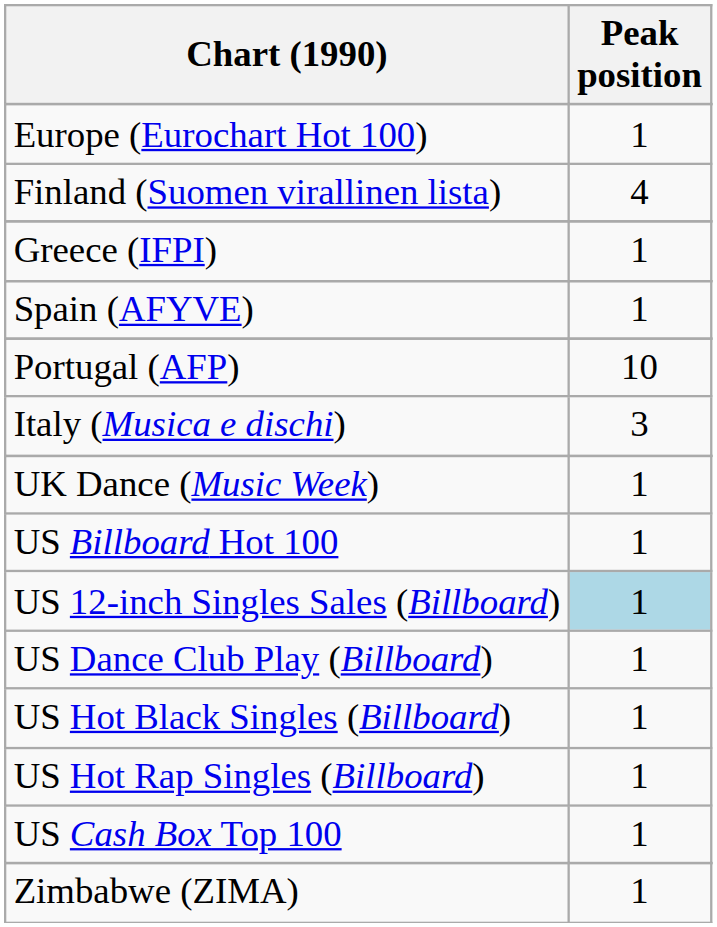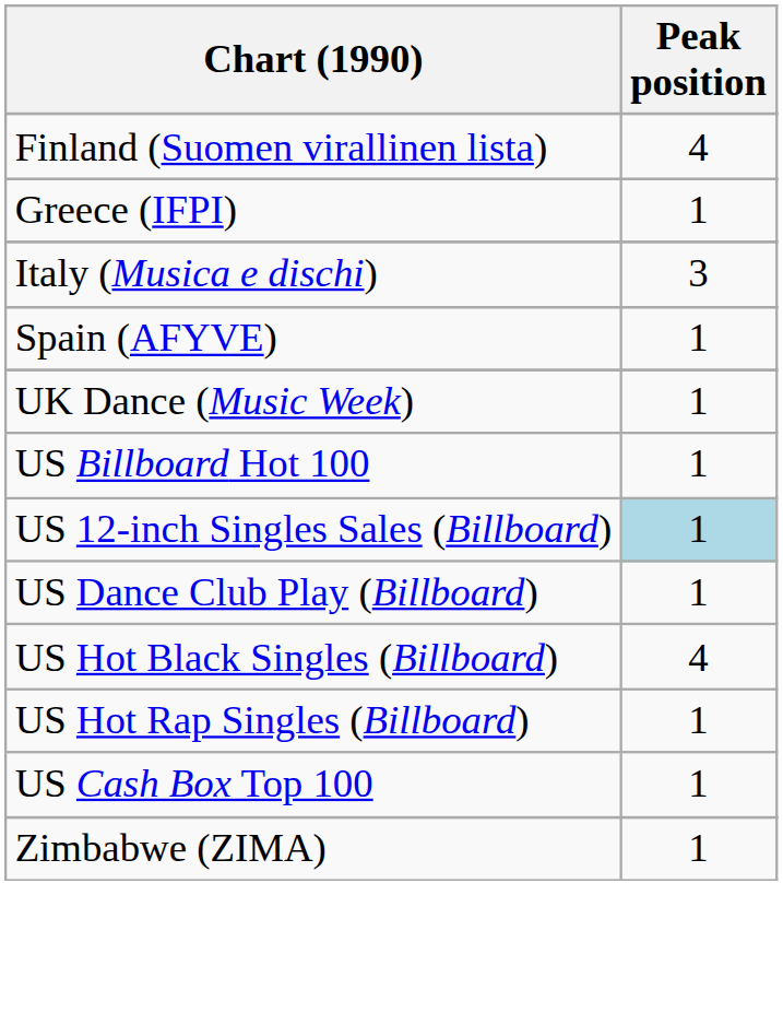 <table class="wikitable sortable">
 <tr>
 <th>Chart (1990)</th>
 <th>Peak<br>position</th>
 </tr>
 <tr>
 </tr>
 <tr>
 </tr>
 <tr>
 </tr>
 <tr>
 </tr>
 <tr>
 </tr>
 <tr>
-<td>Europe (<a href='#'>Eurochart Hot 100</a>)</td>
-<td align="center">1</td>
-</tr>
-<tr>
 <td>Finland (<a href='#'>Suomen virallinen lista</a>)</td>
 <td align="center">4</td>
 </tr>
 <tr>
 </tr>
 <tr>
 <td>Greece (<a href='#'>IFPI</a>)</td>
 <td align="center">1</td>
 </tr>
 <tr>
 </tr>
 <tr>
-<td>Spain (<a href='#'>AFYVE</a>)</td>
-<td align="center">1</td>
+<td>Italy (<em><a href='#'>Musica e dischi</a></em>)</td>
+<td align="center">3</td>
 </tr>
 <tr>
 </tr>
 <tr>
 </tr>
 <tr>
 </tr>
 <tr>
 </tr>
 <tr>
-<td>Portugal (<a href='#'>AFP</a>)</td>
-<td align="center">10</td>
-</tr>
-<tr>
-<td>Italy (<em><a href='#'>Musica e dischi</a></em>)</td>
-<td align="center">3</td>
+<td>Spain (<a href='#'>AFYVE</a>)</td>
+<td align="center">1</td>
 </tr>
 <tr>
 </tr>
 <tr>
 </tr>
 <tr>
 </tr>
 <tr>
 <td>UK Dance (<em><a href='#'>Music Week</a></em>)</td>
 <td align="center">1</td>
 </tr>
 <tr>
 <td>US <a href='#'><em>Billboard</em> Hot 100</a></td>
 <td align="center">1</td>
 </tr>
 <tr>
 <td>US <a href='#'>12-inch Singles Sales</a> (<em><a href='#'>Billboard</a></em>)</td>
 <td align="center" style="background: lightblue;">1</td>
 </tr>
 <tr>
 <td>US <a href='#'>Dance Club Play</a> (<em><a href='#'>Billboard</a></em>)</td>
 <td align="center">1</td>
 </tr>
 <tr>
 <td>US <a href='#'>Hot Black Singles</a> (<em><a href='#'>Billboard</a></em>)</td>
-<td align="center">1</td>
+<td align="center">4</td>
 </tr>
 <tr>
 <td>US <a href='#'>Hot Rap Singles</a> (<em><a href='#'>Billboard</a></em>)</td>
 <td align="center">1</td>
 </tr>
 <tr>
 <td>US <a href='#'><em>Cash Box</em> Top 100</a></td>
 <td align="center">1</td>
 </tr>
 <tr>
 </tr>
 <tr>
 <td>Zimbabwe (ZIMA)</td>
 <td align="center">1</td>
 </tr>
 </table>
